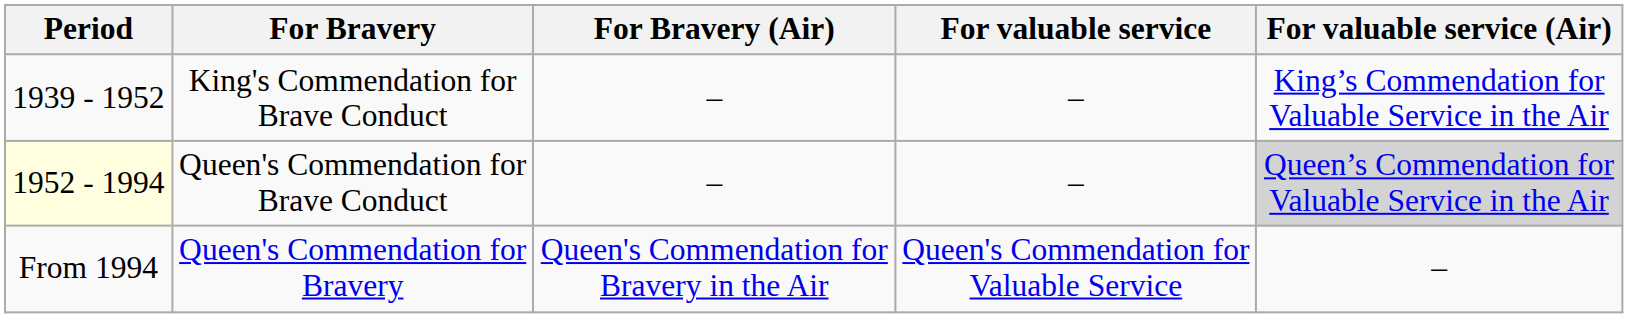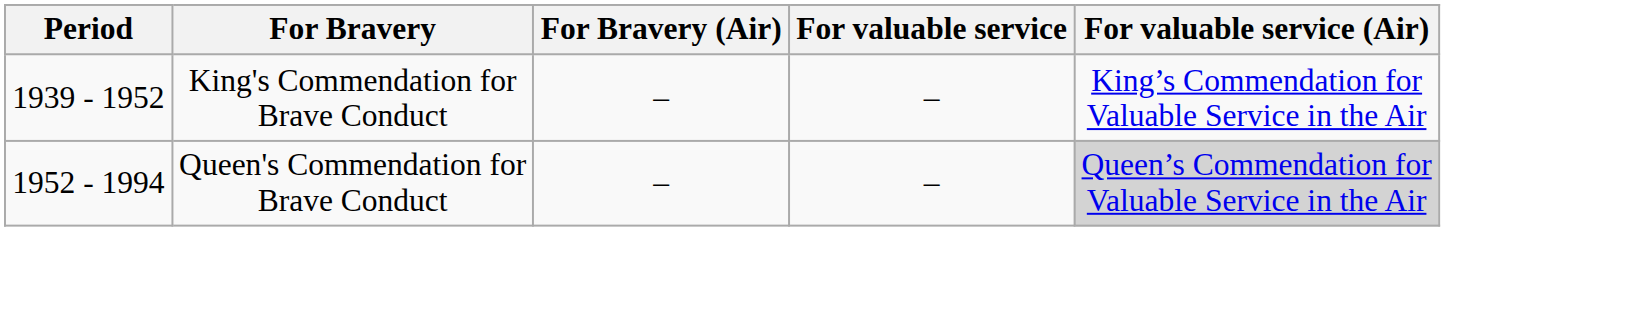 <table class="wikitable" border="1">
 <tr>
 <th>Period</th>
 <th>For Bravery</th>
 <th>For Bravery (Air)</th>
 <th>For valuable service</th>
 <th>For valuable service (Air)</th>
 </tr>
 <tr>
 <td align=center>1939 - 1952</td>
 <td align=center>King's Commendation for<br>Brave Conduct</td>
 <td align=center>–</td>
 <td align=center>–</td>
 <td align=center><a href='#'>King’s Commendation for<br>Valuable Service in the Air</a></td>
 </tr>
 <tr>
-<td align=center style="background: lightyellow;">1952 - 1994</td>
+<td align=center>1952 - 1994</td>
 <td align=center>Queen's Commendation for<br>Brave Conduct</td>
 <td align=center>–</td>
 <td align=center>–</td>
 <td align=center style="background: lightgrey;"><a href='#'>Queen’s Commendation for<br>Valuable Service in the Air</a></td>
 </tr>
-<tr>
-<td align=center>From 1994</td>
-<td align=center><a href='#'>Queen's Commendation for<br>Bravery</a></td>
-<td align=center><a href='#'>Queen's Commendation for<br>Bravery in the Air</a></td>
-<td align=center><a href='#'>Queen's Commendation for<br>Valuable Service</a></td>
-<td align=center>–</td>
-</tr>
 </table>
